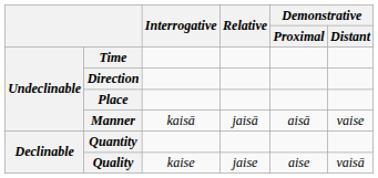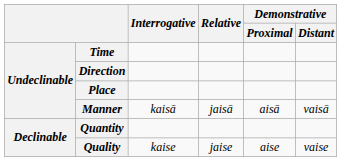 <table class="wikitable" style="text-align:center">
 <tr>
 <th colspan="2" rowspan="2"></th>
 <th rowspan="2"><em>Interrogative</em></th>
 <th rowspan="2"><em>Relative</em></th>
 <th colspan="2"><em>Demonstrative</em></th>
 </tr>
 <tr>
 <th><em>Proximal</em></th>
 <th><em>Distant</em></th>
 </tr>
 <tr>
 <th rowspan="4"><em>Undeclinable</em></th>
 <th><em>Time</em></th>
 <td></td>
 <td></td>
 <td></td>
 <td></td>
 </tr>
 <tr>
 <th><em>Direction</em></th>
 <td></td>
 <td></td>
 <td></td>
 <td></td>
 </tr>
 <tr>
 <th><em>Place</em></th>
 <td></td>
 <td></td>
 <td></td>
 <td></td>
 </tr>
 <tr>
 <th><em>Manner</em></th>
 <td><em>kaisā</em></td>
 <td><em>jaisā</em></td>
 <td><em>aisā</em></td>
-<td><em>vaise</em></td>
+<td><em>vaisā</em></td>
 </tr>
 <tr>
 <th rowspan="2"><em>Declinable</em></th>
 <th><em>Quantity</em></th>
 <td></td>
 <td></td>
 <td></td>
 <td></td>
 </tr>
 <tr>
 <th><em>Quality</em></th>
 <td><em>kaise</em></td>
 <td><em>jaise</em></td>
 <td><em>aise</em></td>
-<td><em>vaisā</em></td>
+<td><em>vaise</em></td>
 </tr>
 </table>
